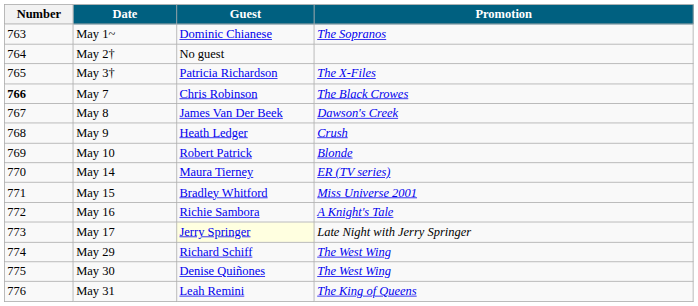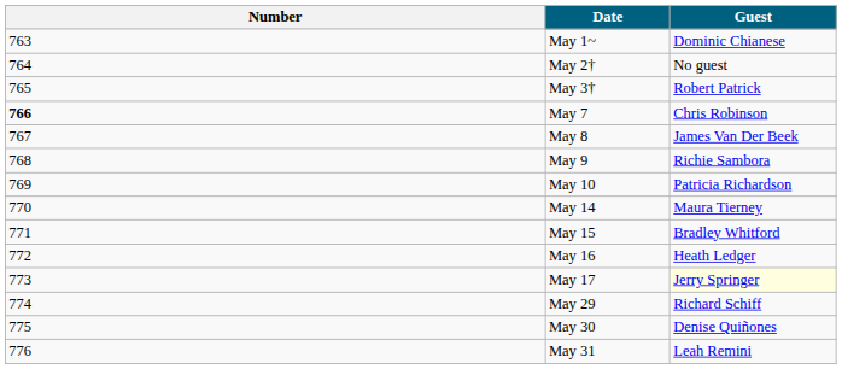 <table class="wikitable" width="100%">
 <tr bgcolor="#CCCCCC">
 <th>Number</th>
 <th width="15%" style="background:#006080; color:#FFFFFF">Date</th>
 <th width="20%" style="background:#006080; color:#FFFFFF">Guest</th>
-<th width="55%" style="background:#006080; color:#FFFFFF">Promotion</th>
 </tr>
 <tr>
 <td>763</td>
 <td>May 1~</td>
 <td><a href='#'>Dominic Chianese</a></td>
-<td><em><a href='#'>The Sopranos</a></em></td>
 </tr>
 <tr>
 <td>764</td>
 <td>May 2†</td>
 <td>No guest</td>
-<td></td>
 </tr>
 <tr>
 <td>765</td>
 <td>May 3†</td>
-<td><a href='#'>Patricia Richardson</a></td>
-<td><em><a href='#'>The X-Files</a></em></td>
+<td><a href='#'>Robert Patrick</a></td>
 </tr>
 <tr>
 <td><strong>766</strong></td>
 <td>May 7</td>
 <td><a href='#'>Chris Robinson</a></td>
-<td><em><a href='#'>The Black Crowes</a></em></td>
 </tr>
 <tr>
 <td>767</td>
 <td>May 8</td>
 <td><a href='#'>James Van Der Beek</a></td>
-<td><em><a href='#'>Dawson's Creek</a></em></td>
 </tr>
 <tr>
 <td>768</td>
 <td>May 9</td>
-<td><a href='#'>Heath Ledger</a></td>
-<td><em><a href='#'>Crush</a></em></td>
+<td><a href='#'>Richie Sambora</a></td>
 </tr>
 <tr>
 <td>769</td>
 <td>May 10</td>
-<td><a href='#'>Robert Patrick</a></td>
-<td><em><a href='#'>Blonde</a></em></td>
+<td><a href='#'>Patricia Richardson</a></td>
 </tr>
 <tr>
 <td>770</td>
 <td>May 14</td>
 <td><a href='#'>Maura Tierney</a></td>
-<td><em><a href='#'>ER (TV series)</a></em></td>
 </tr>
 <tr>
 <td>771</td>
 <td>May 15</td>
 <td><a href='#'>Bradley Whitford</a></td>
-<td><em><a href='#'>Miss Universe 2001</a></em></td>
 </tr>
 <tr>
 <td>772</td>
 <td>May 16</td>
-<td><a href='#'>Richie Sambora</a></td>
-<td><em><a href='#'>A Knight's Tale</a></em></td>
+<td><a href='#'>Heath Ledger</a></td>
 </tr>
 <tr>
 <td>773</td>
 <td>May 17</td>
 <td style="background: lightyellow;"><a href='#'>Jerry Springer</a></td>
-<td><em>Late Night with Jerry Springer</em></td>
 </tr>
 <tr>
 <td>774</td>
 <td>May 29</td>
 <td><a href='#'>Richard Schiff</a></td>
-<td><em><a href='#'>The West Wing</a></em></td>
 </tr>
 <tr>
 <td>775</td>
 <td>May 30</td>
 <td><a href='#'>Denise Quiñones</a></td>
-<td><em><a href='#'>The West Wing</a></em></td>
 </tr>
 <tr>
 <td>776</td>
 <td>May 31</td>
 <td><a href='#'>Leah Remini</a></td>
-<td><em><a href='#'>The King of Queens</a></em></td>
 </tr>
 </table>
